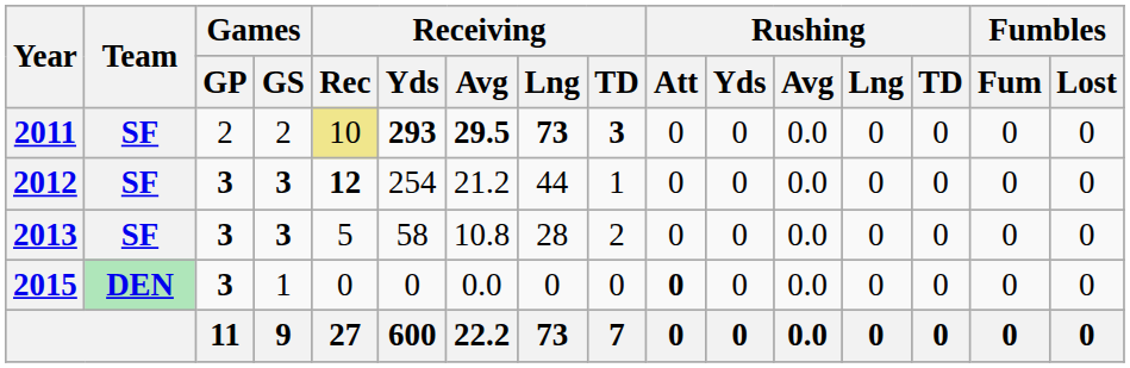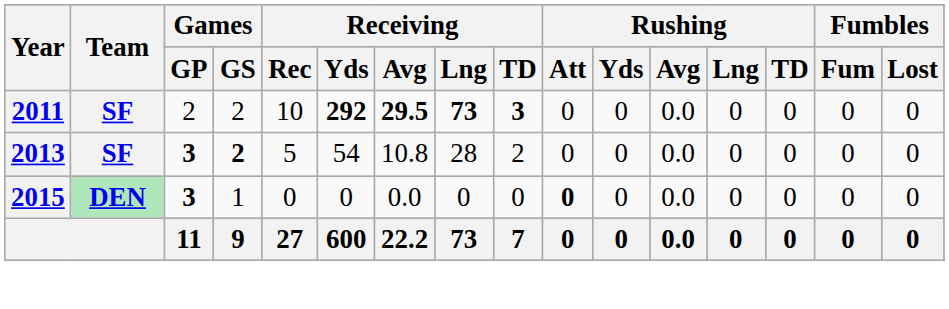 <table class=wikitable style="text-align:center;">
 <tr>
 <th rowspan="2">Year</th>
 <th rowspan="2">Team</th>
 <th colspan="2">Games</th>
 <th colspan="5">Receiving</th>
 <th colspan="5">Rushing</th>
 <th colspan="2">Fumbles</th>
 </tr>
 <tr>
 <th>GP</th>
 <th>GS</th>
 <th>Rec</th>
 <th>Yds</th>
 <th>Avg</th>
 <th>Lng</th>
 <th>TD</th>
 <th>Att</th>
 <th>Yds</th>
 <th>Avg</th>
 <th>Lng</th>
 <th>TD</th>
 <th>Fum</th>
 <th>Lost</th>
 </tr>
 <tr>
 <th><a href='#'>2011</a></th>
 <th><a href='#'>SF</a></th>
 <td>2</td>
 <td>2</td>
-<td style="background: khaki;">10</td>
-<td><strong>293</strong></td>
+<td>10</td>
+<td><strong>292</strong></td>
 <td><strong>29.5</strong></td>
 <td><strong>73</strong></td>
 <td><strong>3</strong></td>
 <td>0</td>
 <td>0</td>
 <td>0.0</td>
 <td>0</td>
 <td>0</td>
 <td>0</td>
 <td>0</td>
 </tr>
 <tr>
-<th><a href='#'>2012</a></th>
-<th><a href='#'>SF</a></th>
-<td><strong>3</strong></td>
-<td><strong>3</strong></td>
-<td><strong>12</strong></td>
-<td>254</td>
-<td>21.2</td>
-<td>44</td>
-<td>1</td>
-<td>0</td>
-<td>0</td>
-<td>0.0</td>
-<td>0</td>
-<td>0</td>
-<td>0</td>
-<td>0</td>
-</tr>
-<tr>
 <th><a href='#'>2013</a></th>
 <th><a href='#'>SF</a></th>
 <td><strong>3</strong></td>
-<td><strong>3</strong></td>
+<td><strong>2</strong></td>
 <td>5</td>
-<td>58</td>
+<td>54</td>
 <td>10.8</td>
 <td>28</td>
 <td>2</td>
 <td>0</td>
 <td>0</td>
 <td>0.0</td>
 <td>0</td>
 <td>0</td>
 <td>0</td>
 <td>0</td>
 </tr>
 <tr>
 <th><a href='#'>2015</a></th>
 <th style="background:#afe6ba; width:3em;"><a href='#'>DEN</a></th>
 <td><strong>3</strong></td>
 <td>1</td>
 <td>0</td>
 <td>0</td>
 <td>0.0</td>
 <td>0</td>
 <td>0</td>
 <td><strong>0</strong></td>
 <td>0</td>
 <td>0.0</td>
 <td>0</td>
 <td>0</td>
 <td>0</td>
 <td>0</td>
 </tr>
 <tr>
 <th colspan="2"></th>
 <th>11</th>
 <th>9</th>
 <th>27</th>
 <th>600</th>
 <th>22.2</th>
 <th>73</th>
 <th>7</th>
 <th>0</th>
 <th>0</th>
 <th>0.0</th>
 <th>0</th>
 <th>0</th>
 <th>0</th>
 <th>0</th>
 </tr>
 </table>
